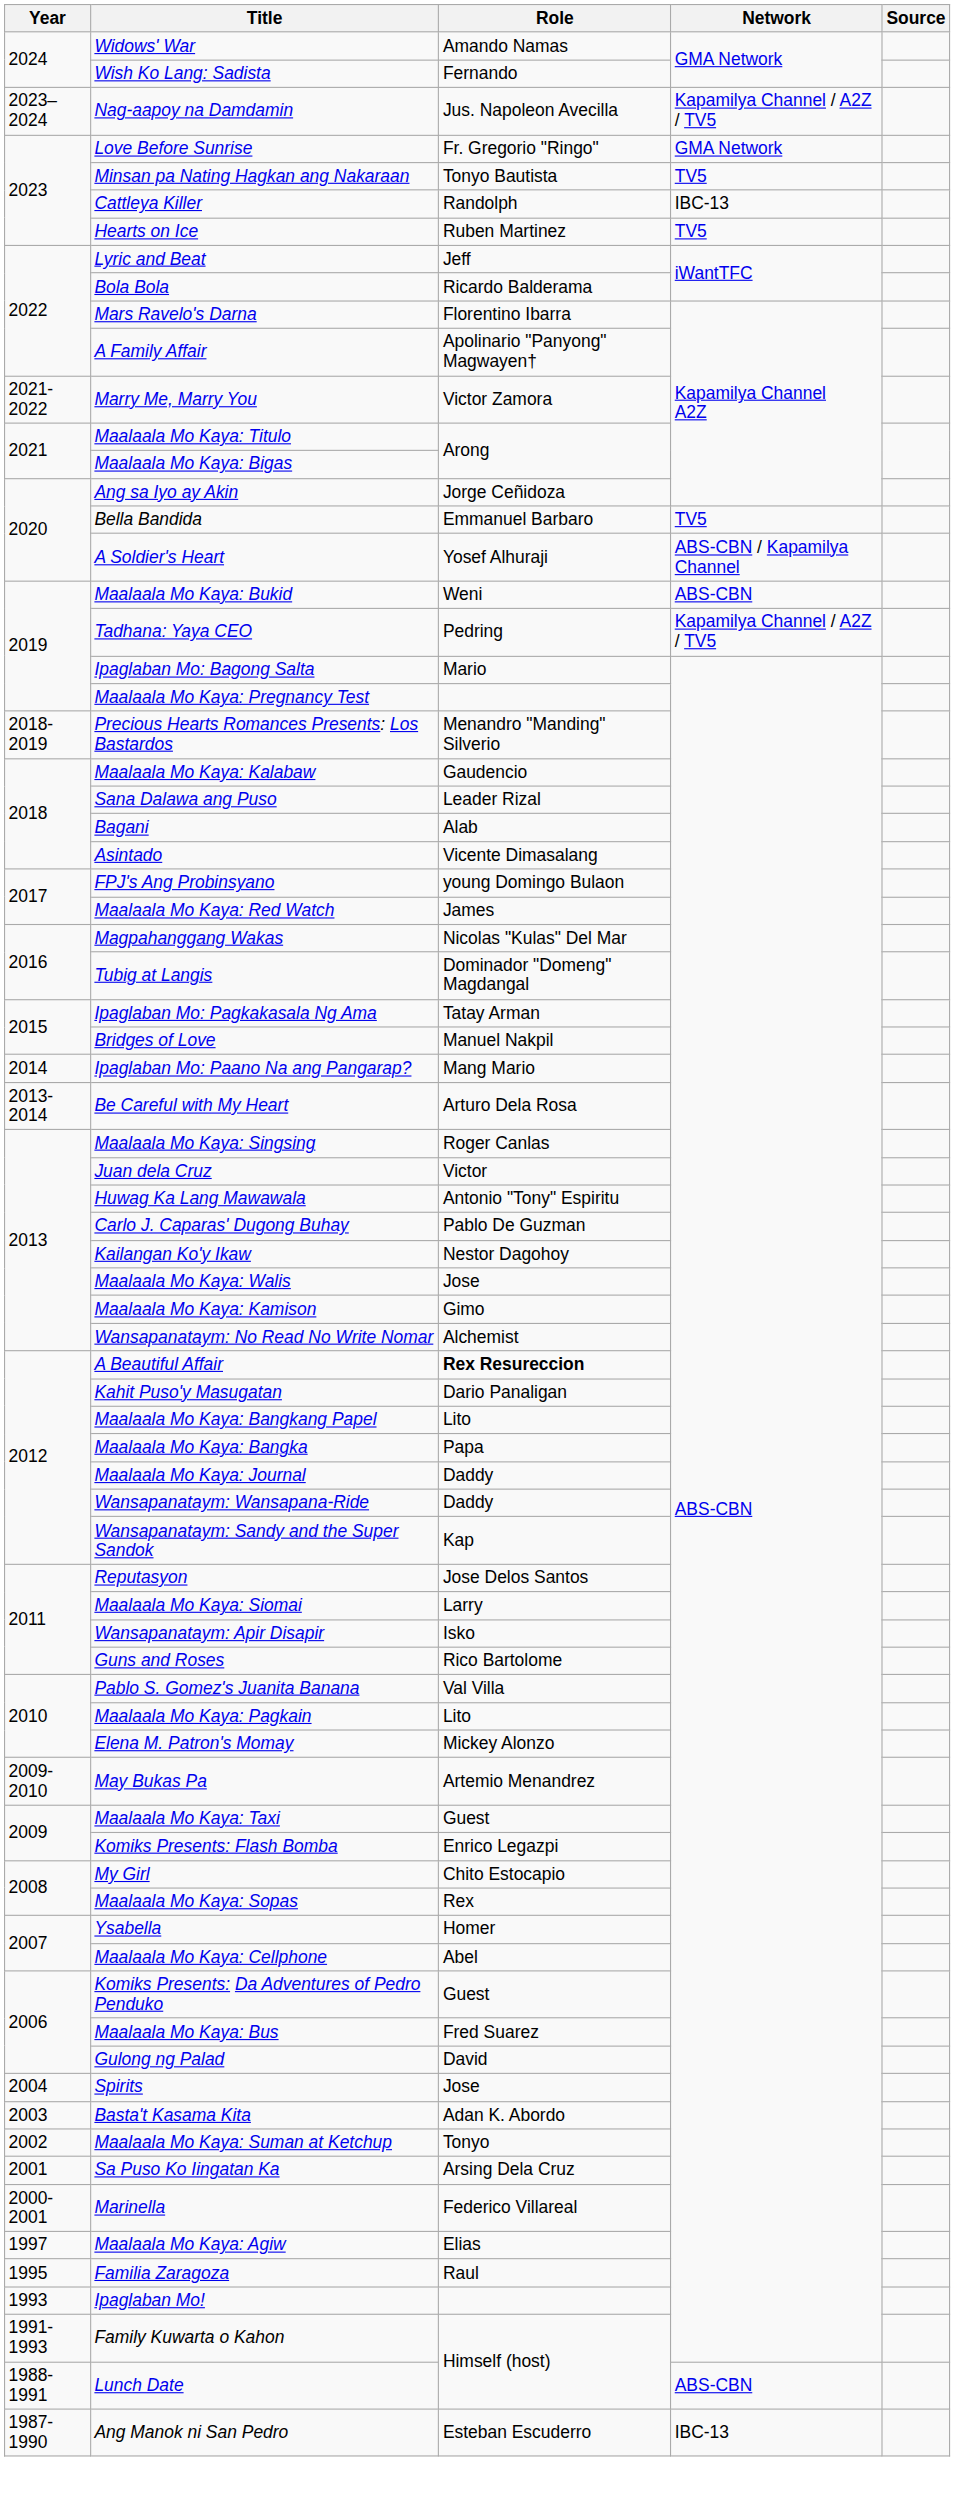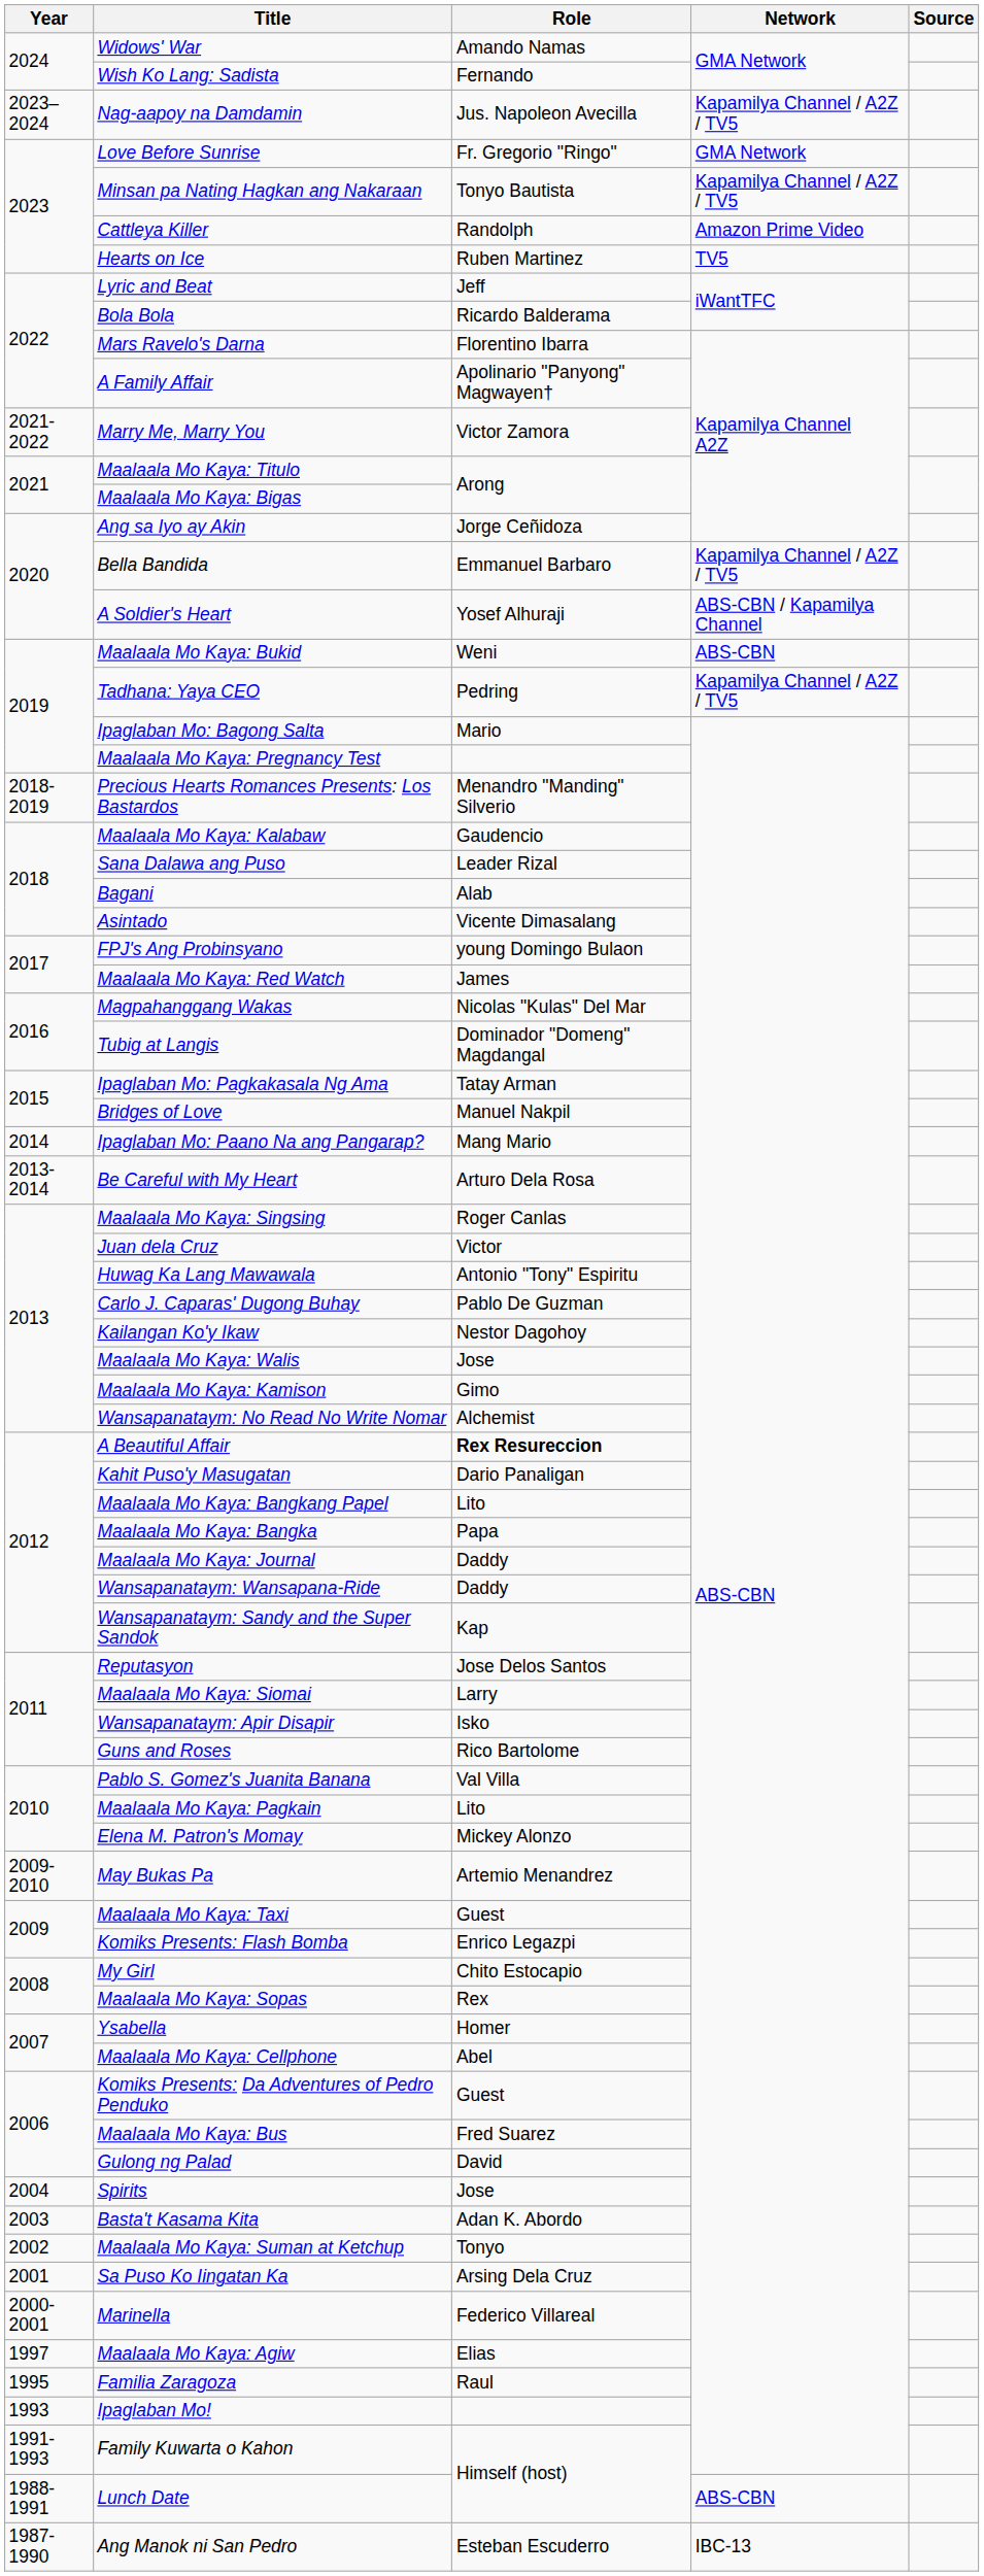 <table class="wikitable sortable">
 <tr>
 <th>Year</th>
 <th>Title</th>
 <th>Role</th>
 <th>Network</th>
 <th>Source</th>
 </tr>
 <tr>
 <td rowspan="2">2024</td>
 <td><em><a href='#'>Widows' War</a></em></td>
 <td>Amando Namas</td>
 <td rowspan="2"><a href='#'>GMA Network</a></td>
 <td></td>
 </tr>
 <tr>
 <td><em><a href='#'>Wish Ko Lang: Sadista</a></em></td>
 <td>Fernando</td>
 <td></td>
 </tr>
 <tr>
 <td>2023–2024</td>
 <td><em><a href='#'>Nag-aapoy na Damdamin</a></em></td>
 <td>Jus. Napoleon Avecilla</td>
 <td><a href='#'>Kapamilya Channel</a> / <a href='#'>A2Z</a> / <a href='#'>TV5</a></td>
 <td></td>
 </tr>
 <tr>
 <td rowspan="4">2023</td>
 <td><em><a href='#'>Love Before Sunrise</a></em></td>
 <td>Fr. Gregorio "Ringo"</td>
 <td><a href='#'>GMA Network</a></td>
 <td></td>
 </tr>
 <tr>
 <td><em><a href='#'>Minsan pa Nating Hagkan ang Nakaraan</a></em></td>
 <td>Tonyo Bautista</td>
-<td><a href='#'>TV5</a></td>
+<td><a href='#'>Kapamilya Channel</a> / <a href='#'>A2Z</a> / <a href='#'>TV5</a></td>
 <td></td>
 </tr>
 <tr>
 <td><em><a href='#'>Cattleya Killer</a></em></td>
 <td>Randolph</td>
-<td>IBC-13</td>
+<td><a href='#'>Amazon Prime Video</a></td>
 <td></td>
 </tr>
 <tr>
 <td><em><a href='#'>Hearts on Ice</a></em></td>
 <td>Ruben Martinez</td>
 <td><a href='#'>TV5</a></td>
 <td></td>
 </tr>
 <tr>
 <td rowspan="4">2022</td>
 <td><em><a href='#'>Lyric and Beat</a></em></td>
 <td>Jeff</td>
 <td rowspan="2"><a href='#'>iWantTFC</a></td>
 <td></td>
 </tr>
 <tr>
 <td><a href='#'><em>Bola Bola</em></a></td>
 <td>Ricardo Balderama</td>
 <td></td>
 </tr>
 <tr>
 <td><em><a href='#'>Mars Ravelo's Darna</a></em></td>
 <td>Florentino Ibarra</td>
 <td rowspan="6"><a href='#'>Kapamilya Channel</a><br><a href='#'>A2Z</a></td>
 <td></td>
 </tr>
 <tr>
 <td><em><a href='#'>A Family Affair</a></em></td>
 <td>Apolinario "Panyong" Magwayen†</td>
 <td></td>
 </tr>
 <tr>
 <td>2021-2022</td>
 <td><em><a href='#'>Marry Me, Marry You</a></em></td>
 <td>Victor Zamora</td>
 <td></td>
 </tr>
 <tr>
 <td rowspan="2">2021</td>
 <td><em><a href='#'>Maalaala Mo Kaya: Titulo</a></em></td>
 <td rowspan="2">Arong</td>
 <td rowspan="2"></td>
 </tr>
 <tr>
 <td><em><a href='#'>Maalaala Mo Kaya: Bigas</a></em></td>
 </tr>
 <tr>
 <td rowspan="3">2020</td>
 <td><em><a href='#'>Ang sa Iyo ay Akin</a></em></td>
 <td>Jorge Ceñidoza</td>
 <td></td>
 </tr>
 <tr>
 <td><em>Bella Bandida</em></td>
 <td>Emmanuel Barbaro</td>
-<td><a href='#'>TV5</a></td>
+<td><a href='#'>Kapamilya Channel</a> / <a href='#'>A2Z</a> / <a href='#'>TV5</a></td>
 <td></td>
 </tr>
 <tr>
 <td><em><a href='#'>A Soldier's Heart</a></em></td>
 <td>Yosef Alhuraji</td>
 <td><a href='#'>ABS-CBN</a> / <a href='#'>Kapamilya Channel</a></td>
 <td></td>
 </tr>
 <tr>
 <td rowspan="4">2019</td>
 <td><em><a href='#'>Maalaala Mo Kaya: Bukid</a></em></td>
 <td>Weni</td>
 <td><a href='#'>ABS-CBN</a></td>
 <td></td>
 </tr>
 <tr>
 <td><em> <a href='#'>Tadhana: Yaya CEO</a></em></td>
 <td>Pedring</td>
 <td><a href='#'>Kapamilya Channel</a> / <a href='#'>A2Z</a> / <a href='#'>TV5</a></td>
 <td></td>
 </tr>
 <tr>
 <td><em><a href='#'>Ipaglaban Mo: Bagong Salta</a></em></td>
 <td>Mario</td>
 <td rowspan="56"><a href='#'>ABS-CBN</a></td>
 <td></td>
 </tr>
 <tr>
 <td><em><a href='#'>Maalaala Mo Kaya: Pregnancy Test</a></em></td>
 <td></td>
 <td></td>
 </tr>
 <tr>
 <td>2018-2019</td>
 <td><em><a href='#'>Precious Hearts Romances Presents</a>: <a href='#'>Los Bastardos</a></em></td>
 <td>Menandro "Manding" Silverio</td>
 <td></td>
 </tr>
 <tr>
 <td rowspan="4">2018</td>
 <td><em><a href='#'>Maalaala Mo Kaya: Kalabaw</a></em></td>
 <td>Gaudencio</td>
 <td></td>
 </tr>
 <tr>
 <td><em><a href='#'>Sana Dalawa ang Puso</a></em></td>
 <td>Leader Rizal</td>
 <td></td>
 </tr>
 <tr>
 <td><em><a href='#'>Bagani</a></em></td>
 <td>Alab</td>
 <td></td>
 </tr>
 <tr>
 <td><em><a href='#'>Asintado</a></em></td>
 <td>Vicente Dimasalang</td>
 <td></td>
 </tr>
 <tr>
 <td rowspan="2">2017</td>
 <td><em><a href='#'>FPJ's Ang Probinsyano</a></em></td>
 <td>young Domingo Bulaon</td>
 <td></td>
 </tr>
 <tr>
 <td><em><a href='#'>Maalaala Mo Kaya: Red Watch</a></em></td>
 <td>James</td>
 <td></td>
 </tr>
 <tr>
 <td rowspan="2">2016</td>
 <td><em><a href='#'>Magpahanggang Wakas</a></em></td>
 <td>Nicolas "Kulas" Del Mar</td>
 <td></td>
 </tr>
 <tr>
 <td><em><a href='#'>Tubig at Langis</a></em></td>
 <td>Dominador "Domeng" Magdangal</td>
 <td></td>
 </tr>
 <tr>
 <td rowspan="2">2015</td>
 <td><a href='#'><em>Ipaglaban Mo: Pagkakasala Ng Ama</em></a></td>
 <td>Tatay Arman</td>
 <td></td>
 </tr>
 <tr>
 <td><em><a href='#'>Bridges of Love</a></em></td>
 <td>Manuel Nakpil</td>
 <td></td>
 </tr>
 <tr>
 <td>2014</td>
 <td><em><a href='#'>Ipaglaban Mo: Paano Na ang Pangarap?</a></em></td>
 <td>Mang Mario</td>
 <td></td>
 </tr>
 <tr>
 <td>2013-2014</td>
 <td><em><a href='#'>Be Careful with My Heart</a></em></td>
 <td>Arturo Dela Rosa</td>
 <td></td>
 </tr>
 <tr>
 <td rowspan="8">2013</td>
 <td><em><a href='#'>Maalaala Mo Kaya: Singsing</a></em></td>
 <td>Roger Canlas</td>
 <td></td>
 </tr>
 <tr>
 <td><em><a href='#'>Juan dela Cruz</a></em></td>
 <td>Victor</td>
 <td></td>
 </tr>
 <tr>
 <td><em><a href='#'>Huwag Ka Lang Mawawala</a></em></td>
 <td>Antonio "Tony" Espiritu</td>
 <td></td>
 </tr>
 <tr>
 <td><em><a href='#'>Carlo J. Caparas' Dugong Buhay</a></em></td>
 <td>Pablo De Guzman</td>
 <td></td>
 </tr>
 <tr>
 <td><em><a href='#'>Kailangan Ko'y Ikaw</a></em></td>
 <td>Nestor Dagohoy</td>
 <td></td>
 </tr>
 <tr>
 <td><em><a href='#'>Maalaala Mo Kaya: Walis</a></em></td>
 <td>Jose</td>
 <td></td>
 </tr>
 <tr>
 <td><em><a href='#'>Maalaala Mo Kaya: Kamison</a></em></td>
 <td>Gimo</td>
 <td></td>
 </tr>
 <tr>
 <td><em><a href='#'>Wansapanataym: No Read No Write Nomar</a></em></td>
 <td>Alchemist</td>
 <td></td>
 </tr>
 <tr>
 <td rowspan="7">2012</td>
 <td><em><a href='#'>A Beautiful Affair</a></em></td>
 <td><strong>Rex Resureccion</strong></td>
 <td></td>
 </tr>
 <tr>
 <td><em><a href='#'>Kahit Puso'y Masugatan</a></em></td>
 <td>Dario Panaligan</td>
 <td></td>
 </tr>
 <tr>
 <td><em><a href='#'>Maalaala Mo Kaya: Bangkang Papel</a></em></td>
 <td>Lito</td>
 <td></td>
 </tr>
 <tr>
 <td><em><a href='#'>Maalaala Mo Kaya: Bangka</a></em></td>
 <td>Papa</td>
 <td></td>
 </tr>
 <tr>
 <td><em><a href='#'>Maalaala Mo Kaya: Journal</a></em></td>
 <td>Daddy</td>
 <td></td>
 </tr>
 <tr>
 <td><em><a href='#'>Wansapanataym: Wansapana-Ride</a></em></td>
 <td>Daddy</td>
 <td></td>
 </tr>
 <tr>
 <td><em><a href='#'>Wansapanataym: Sandy and the Super Sandok</a></em></td>
 <td>Kap</td>
 <td></td>
 </tr>
 <tr>
 <td rowspan="4">2011</td>
 <td><em><a href='#'>Reputasyon</a></em></td>
 <td>Jose Delos Santos</td>
 <td></td>
 </tr>
 <tr>
 <td><em><a href='#'>Maalaala Mo Kaya: Siomai</a></em></td>
 <td>Larry</td>
 <td></td>
 </tr>
 <tr>
 <td><em><a href='#'>Wansapanataym: Apir Disapir</a></em></td>
 <td>Isko</td>
 <td></td>
 </tr>
 <tr>
 <td><em><a href='#'>Guns and Roses</a></em></td>
 <td>Rico Bartolome</td>
 <td></td>
 </tr>
 <tr>
 <td rowspan="3">2010</td>
 <td><em><a href='#'>Pablo S. Gomez's Juanita Banana</a></em></td>
 <td>Val Villa</td>
 <td></td>
 </tr>
 <tr>
 <td><em><a href='#'>Maalaala Mo Kaya: Pagkain</a></em></td>
 <td>Lito</td>
 <td></td>
 </tr>
 <tr>
 <td><em><a href='#'>Elena M. Patron's Momay</a></em></td>
 <td>Mickey Alonzo</td>
 <td></td>
 </tr>
 <tr>
 <td>2009-2010</td>
 <td><em><a href='#'>May Bukas Pa</a></em></td>
 <td>Artemio Menandrez</td>
 <td></td>
 </tr>
 <tr>
 <td rowspan="2">2009</td>
 <td><em><a href='#'>Maalaala Mo Kaya: Taxi</a></em></td>
 <td>Guest</td>
 <td></td>
 </tr>
 <tr>
 <td><em><a href='#'>Komiks Presents: Flash Bomba</a></em></td>
 <td>Enrico Legazpi</td>
 <td></td>
 </tr>
 <tr>
 <td rowspan="2">2008</td>
 <td><em><a href='#'>My Girl</a></em></td>
 <td>Chito Estocapio</td>
 <td></td>
 </tr>
 <tr>
 <td><em><a href='#'>Maalaala Mo Kaya: Sopas</a></em></td>
 <td>Rex</td>
 <td></td>
 </tr>
 <tr>
 <td rowspan="2">2007</td>
 <td><em><a href='#'>Ysabella</a></em></td>
 <td>Homer</td>
 <td></td>
 </tr>
 <tr>
 <td><em><a href='#'>Maalaala Mo Kaya: Cellphone</a></em></td>
 <td>Abel</td>
 <td></td>
 </tr>
 <tr>
 <td rowspan="3">2006</td>
 <td><em><a href='#'>Komiks Presents:</a> <a href='#'>Da Adventures of Pedro Penduko</a></em></td>
 <td>Guest</td>
 <td></td>
 </tr>
 <tr>
 <td><em><a href='#'>Maalaala Mo Kaya: Bus</a></em></td>
 <td>Fred Suarez</td>
 <td></td>
 </tr>
 <tr>
 <td><em><a href='#'>Gulong ng Palad</a></em></td>
 <td>David</td>
 <td></td>
 </tr>
 <tr>
 <td>2004</td>
 <td><em><a href='#'>Spirits</a></em></td>
 <td>Jose</td>
 <td></td>
 </tr>
 <tr>
 <td>2003</td>
 <td><em><a href='#'>Basta't Kasama Kita</a></em></td>
 <td>Adan K. Abordo</td>
 <td></td>
 </tr>
 <tr>
 <td>2002</td>
 <td><em><a href='#'>Maalaala Mo Kaya: Suman at Ketchup</a></em></td>
 <td>Tonyo</td>
 <td></td>
 </tr>
 <tr>
 <td>2001</td>
 <td><em><a href='#'>Sa Puso Ko Iingatan Ka</a></em></td>
 <td>Arsing Dela Cruz</td>
 <td></td>
 </tr>
 <tr>
 <td>2000-2001</td>
 <td><em><a href='#'>Marinella</a></em></td>
 <td>Federico Villareal</td>
 <td></td>
 </tr>
 <tr>
 <td>1997</td>
 <td><em><a href='#'>Maalaala Mo Kaya: Agiw</a></em></td>
 <td>Elias</td>
 <td></td>
 </tr>
 <tr>
 <td>1995</td>
 <td><em><a href='#'>Familia Zaragoza</a></em></td>
 <td>Raul</td>
 <td></td>
 </tr>
 <tr>
 <td>1993</td>
 <td><em><a href='#'>Ipaglaban Mo!</a></em></td>
 <td></td>
 <td></td>
 </tr>
 <tr>
 <td>1991-1993</td>
 <td><em>Family Kuwarta o Kahon</em></td>
 <td rowspan="2">Himself (host)</td>
 <td></td>
 </tr>
 <tr>
 <td>1988-1991</td>
 <td><em><a href='#'>Lunch Date</a></em></td>
 <td><a href='#'>ABS-CBN</a></td>
 <td></td>
 </tr>
 <tr>
 <td>1987-1990</td>
 <td><em>Ang Manok ni San Pedro</td>
 <td>Esteban Escuderro</td>
 <td>IBC-13</td>
 <td></td>
 </tr>
 </table>
